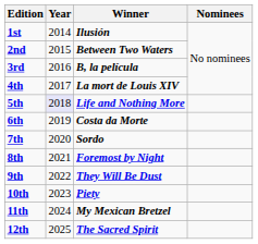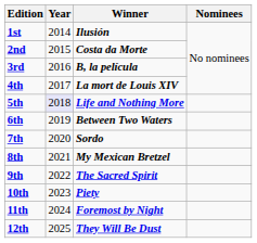 <table class="wikitable">
 <tr>
 <th>Edition</th>
 <th>Year</th>
 <th>Winner</th>
 <th>Nominees</th>
 </tr>
 <tr>
 <td><strong><a href='#'>1st</a></strong></td>
 <td>2014</td>
 <td><strong><em>Ilusión</em></strong></td>
 <td rowspan="4">No nominees</td>
 </tr>
 <tr>
 <td><strong><a href='#'>2nd</a></strong></td>
 <td>2015</td>
-<td><strong><em>Between Two Waters</em></strong></td>
+<td><strong><em>Costa da Morte</em></strong></td>
 </tr>
 <tr>
 <td><strong><a href='#'>3rd</a></strong></td>
 <td>2016</td>
 <td><strong><em>B, la película</em></strong></td>
 </tr>
 <tr>
 <td><strong><a href='#'>4th</a></strong></td>
 <td>2017</td>
 <td><strong><em>La mort de Louis XIV</em></strong></td>
 </tr>
 <tr>
 <td><strong><a href='#'>5th</a></strong></td>
 <td style="background: lavender;">2018</td>
 <td><strong><em><a href='#'>Life and Nothing More</a></em></strong></td>
 <td></td>
 </tr>
 <tr>
 <td><strong><a href='#'>6th</a></strong></td>
 <td>2019</td>
-<td><strong><em>Costa da Morte</em></strong></td>
+<td><strong><em>Between Two Waters</em></strong></td>
 <td></td>
 </tr>
 <tr>
 <td><strong><a href='#'>7th</a></strong></td>
 <td>2020</td>
 <td><strong><em>Sordo</em></strong></td>
 <td></td>
 </tr>
 <tr>
 <td><strong><a href='#'>8th</a></strong></td>
 <td>2021</td>
-<td><strong><em><a href='#'>Foremost by Night</a></em></strong></td>
+<td><strong><em>My Mexican Bretzel</em></strong></td>
 <td></td>
 </tr>
 <tr>
 <td><strong><a href='#'>9th</a></strong></td>
 <td>2022</td>
-<td><strong><em><a href='#'>They Will Be Dust</a></em></strong></td>
+<td><strong><em><a href='#'>The Sacred Spirit</a></em></strong></td>
 <td></td>
 </tr>
 <tr>
 <td><strong><a href='#'>10th</a></strong></td>
 <td>2023</td>
 <td><strong><em><a href='#'>Piety</a></em></strong></td>
 <td></td>
 </tr>
 <tr>
 <td><strong><a href='#'>11th</a></strong></td>
 <td>2024</td>
-<td><strong><em>My Mexican Bretzel</em></strong></td>
+<td><strong><em><a href='#'>Foremost by Night</a></em></strong></td>
 <td></td>
 </tr>
 <tr>
 <td><strong><a href='#'>12th</a></strong></td>
 <td>2025</td>
-<td><strong><em><a href='#'>The Sacred Spirit</a></em></strong></td>
+<td><strong><em><a href='#'>They Will Be Dust</a></em></strong></td>
 <td></td>
 </tr>
 </table>
